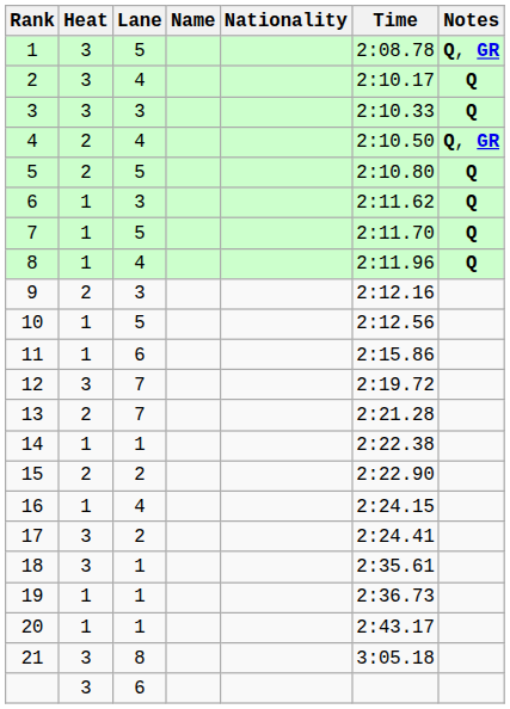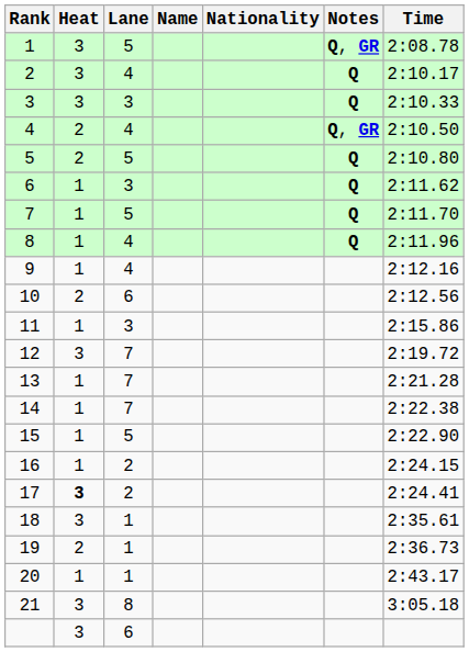 <table class="wikitable sortable" style="text-align:center">
 <tr>
 <th>Rank</th>
 <th>Heat</th>
 <th>Lane</th>
 <th>Name</th>
 <th>Nationality</th>
+<th>Notes</th>
 <th>Time</th>
-<th>Notes</th>
 </tr>
 <tr bgcolor=ccffcc>
 <td>1</td>
 <td>3</td>
 <td>5</td>
 <td align=left></td>
 <td align=left></td>
+<td><strong>Q</strong>, <strong><a href='#'>GR</a></strong></td>
 <td>2:08.78</td>
-<td><strong>Q</strong>, <strong><a href='#'>GR</a></strong></td>
 </tr>
 <tr bgcolor=ccffcc>
 <td>2</td>
 <td>3</td>
 <td>4</td>
 <td align=left></td>
 <td align=left></td>
+<td><strong>Q</strong></td>
 <td>2:10.17</td>
-<td><strong>Q</strong></td>
 </tr>
 <tr bgcolor=ccffcc>
 <td>3</td>
 <td>3</td>
 <td>3</td>
 <td align=left></td>
 <td align=left></td>
+<td><strong>Q</strong></td>
 <td>2:10.33</td>
-<td><strong>Q</strong></td>
 </tr>
 <tr bgcolor=ccffcc>
 <td>4</td>
 <td>2</td>
 <td>4</td>
 <td align=left></td>
 <td align=left></td>
+<td><strong>Q</strong>, <strong><a href='#'>GR</a></strong></td>
 <td>2:10.50</td>
-<td><strong>Q</strong>, <strong><a href='#'>GR</a></strong></td>
 </tr>
 <tr bgcolor=ccffcc>
 <td>5</td>
 <td>2</td>
 <td>5</td>
 <td align=left></td>
 <td align=left></td>
+<td><strong>Q</strong></td>
 <td>2:10.80</td>
-<td><strong>Q</strong></td>
 </tr>
 <tr bgcolor=ccffcc>
 <td>6</td>
 <td>1</td>
 <td>3</td>
 <td align=left></td>
 <td align=left></td>
+<td><strong>Q</strong></td>
 <td>2:11.62</td>
-<td><strong>Q</strong></td>
 </tr>
 <tr bgcolor=ccffcc>
 <td>7</td>
 <td>1</td>
 <td>5</td>
 <td align=left></td>
 <td align=left></td>
+<td><strong>Q</strong></td>
 <td>2:11.70</td>
-<td><strong>Q</strong></td>
 </tr>
 <tr bgcolor=ccffcc>
 <td>8</td>
 <td>1</td>
 <td>4</td>
 <td align=left></td>
 <td align=left></td>
+<td><strong>Q</strong></td>
 <td>2:11.96</td>
-<td><strong>Q</strong></td>
 </tr>
 <tr>
 <td>9</td>
-<td>2</td>
-<td>3</td>
+<td>1</td>
+<td>4</td>
 <td align=left></td>
 <td align=left></td>
+<td></td>
 <td>2:12.16</td>
-<td></td>
 </tr>
 <tr>
 <td>10</td>
-<td>1</td>
-<td>5</td>
+<td>2</td>
+<td>6</td>
 <td align=left></td>
 <td align=left></td>
+<td></td>
 <td>2:12.56</td>
-<td></td>
 </tr>
 <tr>
 <td>11</td>
 <td>1</td>
-<td>6</td>
+<td>3</td>
 <td align=left></td>
 <td align=left></td>
+<td></td>
 <td>2:15.86</td>
-<td></td>
 </tr>
 <tr>
 <td>12</td>
 <td>3</td>
 <td>7</td>
 <td align=left></td>
 <td align=left></td>
+<td></td>
 <td>2:19.72</td>
-<td></td>
 </tr>
 <tr>
 <td>13</td>
-<td>2</td>
+<td>1</td>
 <td>7</td>
 <td align=left></td>
 <td align=left></td>
+<td></td>
 <td>2:21.28</td>
-<td></td>
 </tr>
 <tr>
 <td>14</td>
 <td>1</td>
-<td>1</td>
+<td>7</td>
 <td align=left></td>
 <td align=left></td>
+<td></td>
 <td>2:22.38</td>
-<td></td>
 </tr>
 <tr>
 <td>15</td>
-<td>2</td>
-<td>2</td>
+<td>1</td>
+<td>5</td>
 <td align=left></td>
 <td align=left></td>
+<td></td>
 <td>2:22.90</td>
-<td></td>
 </tr>
 <tr>
 <td>16</td>
 <td>1</td>
-<td>4</td>
+<td>2</td>
 <td align=left></td>
 <td align=left></td>
+<td></td>
 <td>2:24.15</td>
-<td></td>
 </tr>
 <tr>
 <td>17</td>
-<td>3</td>
+<td><strong>3</strong></td>
 <td>2</td>
 <td align=left></td>
 <td align=left></td>
+<td></td>
 <td>2:24.41</td>
-<td></td>
 </tr>
 <tr>
 <td>18</td>
 <td>3</td>
 <td>1</td>
 <td align=left></td>
 <td align=left></td>
+<td></td>
 <td>2:35.61</td>
-<td></td>
 </tr>
 <tr>
 <td>19</td>
-<td>1</td>
+<td>2</td>
 <td>1</td>
 <td align=left></td>
 <td align=left></td>
+<td></td>
 <td>2:36.73</td>
-<td></td>
 </tr>
 <tr>
 <td>20</td>
 <td>1</td>
 <td>1</td>
 <td align=left></td>
 <td align=left></td>
+<td></td>
 <td>2:43.17</td>
-<td></td>
 </tr>
 <tr>
 <td>21</td>
 <td>3</td>
 <td>8</td>
 <td align=left></td>
 <td align=left></td>
+<td></td>
 <td>3:05.18</td>
-<td></td>
 </tr>
 <tr>
 <td></td>
 <td>3</td>
 <td>6</td>
 <td align=left></td>
 <td align=left></td>
 <td></td>
 <td></td>
 </tr>
 </table>
